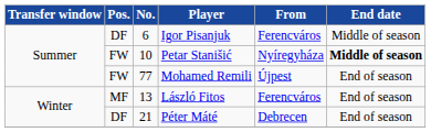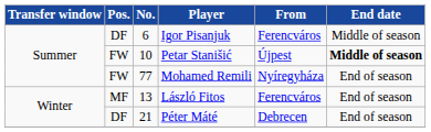 <table class="wikitable plainrowheaders sortable">
 <tr>
 <th style="background-color:#18479C;color:white">Transfer window</th>
 <th style="background-color:#18479C;color:white">Pos.</th>
 <th style="background-color:#18479C;color:white">No.</th>
 <th style="background-color:#18479C;color:white">Player</th>
 <th style="background-color:#18479C;color:white">From</th>
 <th style="background-color:#18479C;color:white">End date</th>
 </tr>
 <tr>
 <td rowspan="3" style="text-align:center;">Summer</td>
 <td style=text-align:center;>DF</td>
 <td style=text-align:center;>6</td>
 <td style=text-align:left;> <a href='#'>Igor Pisanjuk</a></td>
 <td style=text-align:left;><a href='#'>Ferencváros</a></td>
 <td style=text-align:center;>Middle of season</td>
 </tr>
 <tr>
 <td style=text-align:center;>FW</td>
 <td style=text-align:center;>10</td>
 <td style=text-align:left;> <a href='#'>Petar Stanišić</a></td>
-<td style=text-align:left;><a href='#'>Nyíregyháza</a></td>
+<td style=text-align:left;><a href='#'>Újpest</a></td>
 <td style=text-align:center;><strong>Middle of season</strong></td>
 </tr>
 <tr>
 <td style=text-align:center;>FW</td>
 <td style=text-align:center;>77</td>
 <td style=text-align:left;> <a href='#'>Mohamed Remili</a></td>
-<td style=text-align:left;><a href='#'>Újpest</a></td>
+<td style=text-align:left;><a href='#'>Nyíregyháza</a></td>
 <td style=text-align:center;>End of season</td>
 </tr>
 <tr>
 <td rowspan="2" style="text-align:center;">Winter</td>
 <td style=text-align:center;>MF</td>
 <td style=text-align:center;>13</td>
 <td style=text-align:left;> <a href='#'>László Fitos</a></td>
 <td style=text-align:left;><a href='#'>Ferencváros</a></td>
 <td style=text-align:center;>End of season</td>
 </tr>
 <tr>
 <td style=text-align:center;>DF</td>
 <td style=text-align:center;>21</td>
 <td style=text-align:left;> <a href='#'>Péter Máté</a></td>
 <td style=text-align:left;><a href='#'>Debrecen</a></td>
 <td style=text-align:center;>End of season</td>
 </tr>
 <tr>
 </tr>
 </table>
